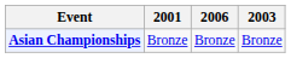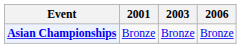 <table class="wikitable" style="font-size: 90%; text-align:center">
 <tr>
 <th>Event</th>
 <th>2001</th>
+<th>2003</th>
 <th>2006</th>
-<th>2003</th>
 </tr>
 <tr>
 <td bgcolor="#ECF2FF"; align="left"><strong><a href='#'>Asian Championships</a></strong></td>
 <td> <a href='#'>Bronze</a></td>
 <td> <a href='#'>Bronze</a></td>
 <td> <a href='#'>Bronze</a></td>
 </tr>
 </table>
